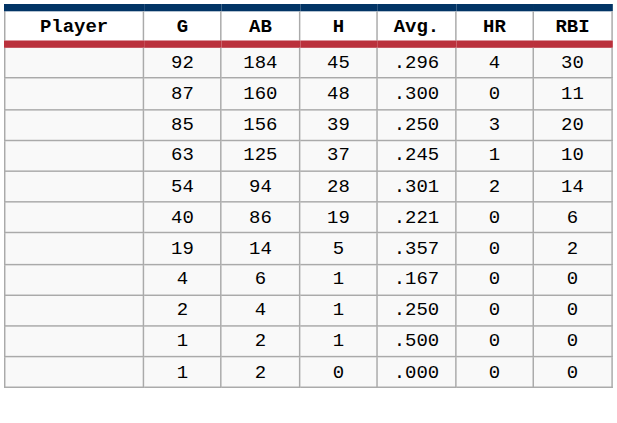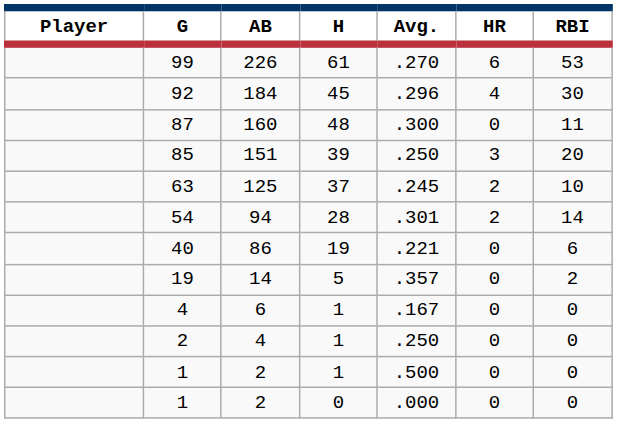 <table class="wikitable sortable">
 <tr>
 <th style="background:#FFFFFF; border-top:#023465 5px solid; border-bottom:#ba313c 5px solid;" width="16%">Player</th>
 <th style="background:#FFFFFF; border-top:#023465 5px solid; border-bottom:#ba313c 5px solid;" width="9%">G</th>
 <th style="background:#FFFFFF; border-top:#023465 5px solid; border-bottom:#ba313c 5px solid;" width="9%">AB</th>
 <th style="background:#FFFFFF; border-top:#023465 5px solid; border-bottom:#ba313c 5px solid;" width="9%">H</th>
 <th style="background:#FFFFFF; border-top:#023465 5px solid; border-bottom:#ba313c 5px solid;" width="9%">Avg.</th>
 <th style="background:#FFFFFF; border-top:#023465 5px solid; border-bottom:#ba313c 5px solid;" width="9%">HR</th>
 <th style="background:#FFFFFF; border-top:#023465 5px solid; border-bottom:#ba313c 5px solid;" width="9%">RBI</th>
+</tr>
+<tr align="center">
+<td></td>
+<td>99</td>
+<td>226</td>
+<td>61</td>
+<td>.270</td>
+<td>6</td>
+<td>53</td>
 </tr>
 <tr align="center">
 <td></td>
 <td>92</td>
 <td>184</td>
 <td>45</td>
 <td>.296</td>
 <td>4</td>
 <td>30</td>
 </tr>
 <tr align="center">
 <td></td>
 <td>87</td>
 <td>160</td>
 <td>48</td>
 <td>.300</td>
 <td>0</td>
 <td>11</td>
 </tr>
 <tr align="center">
 <td></td>
 <td>85</td>
-<td>156</td>
+<td>151</td>
 <td>39</td>
 <td>.250</td>
 <td>3</td>
 <td>20</td>
 </tr>
 <tr align="center">
 <td></td>
 <td>63</td>
 <td>125</td>
 <td>37</td>
 <td>.245</td>
-<td>1</td>
+<td>2</td>
 <td>10</td>
 </tr>
 <tr align="center">
 <td></td>
 <td>54</td>
 <td>94</td>
 <td>28</td>
 <td>.301</td>
 <td>2</td>
 <td>14</td>
 </tr>
 <tr align="center">
 <td></td>
 <td>40</td>
 <td>86</td>
 <td>19</td>
 <td>.221</td>
 <td>0</td>
 <td>6</td>
 </tr>
 <tr align="center">
 <td></td>
 <td>19</td>
 <td>14</td>
 <td>5</td>
 <td>.357</td>
 <td>0</td>
 <td>2</td>
 </tr>
 <tr align="center">
 <td></td>
 <td>4</td>
 <td>6</td>
 <td>1</td>
 <td>.167</td>
 <td>0</td>
 <td>0</td>
 </tr>
 <tr align="center">
 <td></td>
 <td>2</td>
 <td>4</td>
 <td>1</td>
 <td>.250</td>
 <td>0</td>
 <td>0</td>
 </tr>
 <tr align="center">
 <td></td>
 <td>1</td>
 <td>2</td>
 <td>1</td>
 <td>.500</td>
 <td>0</td>
 <td>0</td>
 </tr>
 <tr align="center">
 <td></td>
 <td>1</td>
 <td>2</td>
 <td>0</td>
 <td>.000</td>
 <td>0</td>
 <td>0</td>
 </tr>
 </table>
